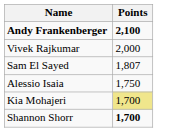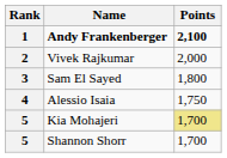 <table class="wikitable">
 <tr>
+<th style="width:40px;">Rank</th>
 <th style="width:150px;">Name</th>
 <th style="width:50px;">Points</th>
 </tr>
 <tr>
+<th>1</th>
 <td><strong>Andy Frankenberger</strong></td>
 <td><strong>2,100</strong></td>
 </tr>
 <tr>
+<th>2</th>
 <td>Vivek Rajkumar</td>
 <td>2,000</td>
 </tr>
 <tr>
+<th>3</th>
 <td>Sam El Sayed</td>
-<td>1,807</td>
+<td>1,800</td>
 </tr>
 <tr>
+<th>4</th>
 <td>Alessio Isaia</td>
 <td>1,750</td>
 </tr>
 <tr>
+<th>5</th>
 <td>Kia Mohajeri</td>
 <td style="background: khaki;">1,700</td>
 </tr>
 <tr>
+<th>5</th>
 <td>Shannon Shorr</td>
-<td><strong>1,700</strong></td>
+<td>1,700</td>
 </tr>
 </table>
